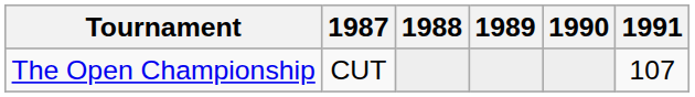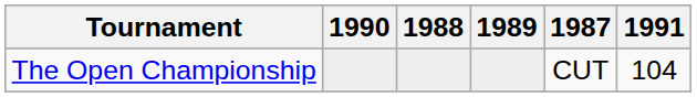 <table class="wikitable" style="font-size:95%;text-align:center;">
 <tr>
 <th>Tournament</th>
-<th>1987</th>
+<th>1990</th>
 <th>1988</th>
 <th>1989</th>
-<th>1990</th>
+<th>1987</th>
 <th>1991</th>
 </tr>
 <tr>
 <td align=left><a href='#'>The Open Championship</a></td>
-<td>CUT</td>
 <td style="background:#eeeeee;"></td>
 <td style="background:#eeeeee;"></td>
 <td style="background:#eeeeee;"></td>
-<td>107</td>
+<td>CUT</td>
+<td>104</td>
 </tr>
 </table>
